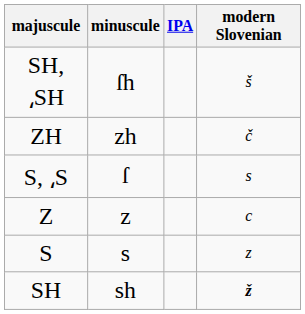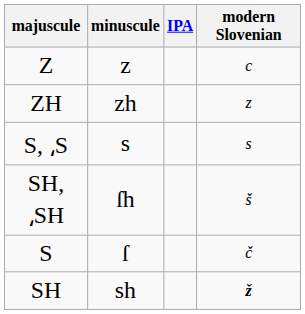 <table class="wikitable" width=300>
 <tr align=center>
 <th>majuscule</th>
 <th>minuscule</th>
 <th><a href='#'>IPA</a></th>
 <th>modern Slovenian</th>
 </tr>
 <tr align=center>
+<td style="font-size:150%">Z</td>
+<td style="font-size:150%">z</td>
+<td></td>
+<td><em>c</em></td>
+</tr>
+<tr align=center>
+<td style="font-size:150%">ZH</td>
+<td style="font-size:150%">zh</td>
+<td></td>
+<td><em>z</em></td>
+</tr>
+<tr align=center>
+<td style="font-size:150%">S, ⸲S</td>
+<td style="font-size:150%">s</td>
+<td></td>
+<td><em>s</em></td>
+</tr>
+<tr align=center>
 <td style="font-size:150%">SH, ⸲SH</td>
 <td style="font-size:150%">ſh</td>
 <td></td>
 <td><em>š</em></td>
 </tr>
 <tr align=center>
-<td style="font-size:150%">ZH</td>
-<td style="font-size:150%">zh</td>
+<td style="font-size:150%">S</td>
+<td style="font-size:150%">ſ</td>
 <td></td>
 <td><em>č</em></td>
-</tr>
-<tr align=center>
-<td style="font-size:150%">S, ⸲S</td>
-<td style="font-size:150%">ſ</td>
-<td></td>
-<td><em>s</em></td>
-</tr>
-<tr align=center>
-<td style="font-size:150%">Z</td>
-<td style="font-size:150%">z</td>
-<td></td>
-<td><em>c</em></td>
-</tr>
-<tr align=center>
-<td style="font-size:150%">S</td>
-<td style="font-size:150%">s</td>
-<td></td>
-<td><em>z</em></td>
 </tr>
 <tr align=center>
 <td style="font-size:150%">SH</td>
 <td style="font-size:150%">sh</td>
 <td></td>
 <td><strong><em>ž</em></strong></td>
 </tr>
 </table>
